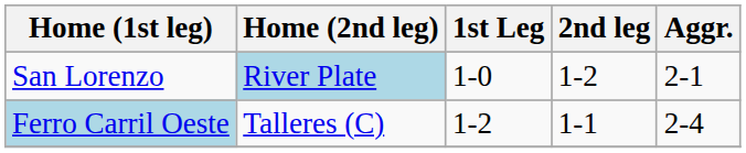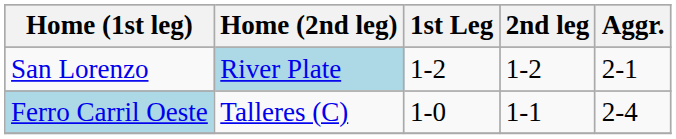 <table class="wikitable" style="text-align: left;">
 <tr>
 <th>Home (1st leg)</th>
 <th>Home (2nd leg)</th>
 <th>1st Leg</th>
 <th>2nd leg</th>
 <th>Aggr.</th>
 </tr>
 <tr>
 <td><a href='#'>San Lorenzo</a></td>
 <td bgcolor=lightblue><a href='#'>River Plate</a></td>
-<td>1-0</td>
+<td>1-2</td>
 <td>1-2</td>
 <td>2-1</td>
 </tr>
 <tr>
 <td bgcolor=lightblue><a href='#'>Ferro Carril Oeste</a></td>
 <td><a href='#'>Talleres (C)</a></td>
-<td>1-2</td>
+<td>1-0</td>
 <td>1-1</td>
 <td>2-4</td>
 </tr>
 <tr>
 </tr>
 </table>
